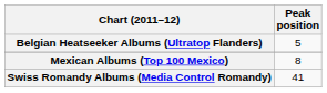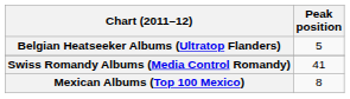 <table class="wikitable sortable plainrowheaders">
 <tr>
 <th scope="col">Chart (2011–12)</th>
 <th scope="col">Peak<br>position</th>
 </tr>
 <tr>
 <th scope="row">Belgian Heatseeker Albums (<a href='#'>Ultratop</a> Flanders)</th>
 <td style="text-align:center;">5</td>
 </tr>
 <tr>
 </tr>
 <tr>
 </tr>
 <tr>
 </tr>
 <tr>
 </tr>
 <tr>
+<th scope="row">Swiss Romandy Albums (<a href='#'>Media Control</a> Romandy)</th>
+<td align="center">41</td>
+</tr>
+<tr>
 <th scope="row">Mexican Albums (<a href='#'>Top 100 Mexico</a>)</th>
 <td style="text-align:center;">8</td>
 </tr>
-<tr>
-<th scope="row">Swiss Romandy Albums (<a href='#'>Media Control</a> Romandy)</th>
-<td align="center">41</td>
-</tr>
 </table>
